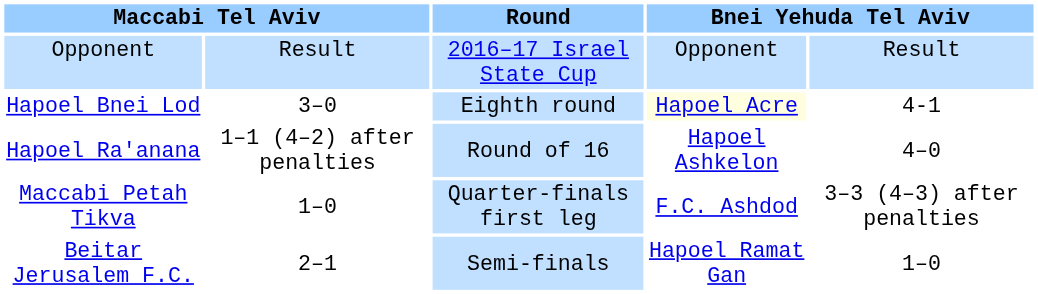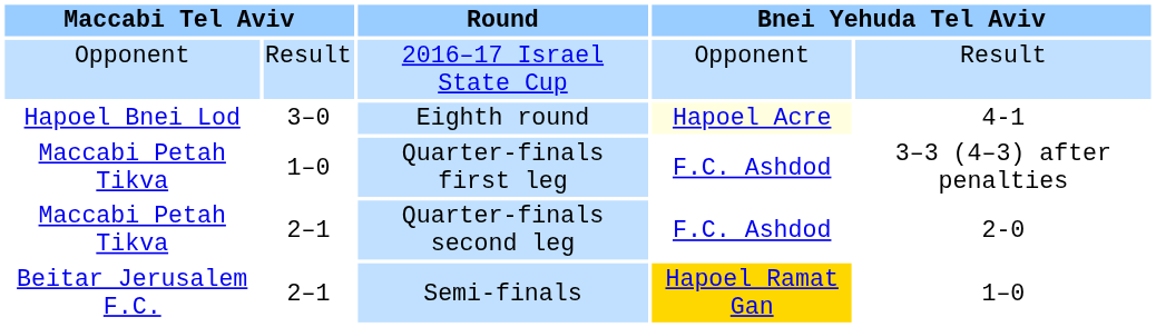 <table width="100%" style="text-align:center">
 <tr valign=top bgcolor=#99ccff>
 <th colspan=2 style="width:1*">Maccabi Tel Aviv</th>
 <th><strong>Round</strong></th>
 <th colspan=2 style="width:1*">Bnei Yehuda Tel Aviv</th>
 </tr>
 <tr valign=top bgcolor=#c1e0ff>
 <td>Opponent</td>
 <td>Result</td>
 <td bgcolor=#c1e0ff><a href='#'>2016–17 Israel State Cup</a></td>
 <td>Opponent</td>
 <td>Result</td>
 </tr>
 <tr>
 <td><a href='#'>Hapoel Bnei Lod</a></td>
 <td>3–0</td>
 <td bgcolor=#c1e0ff>Eighth round</td>
 <td style="background: lightyellow;"><a href='#'>Hapoel Acre</a></td>
 <td>4-1</td>
 </tr>
 <tr>
-<td><a href='#'>Hapoel Ra'anana</a></td>
-<td>1–1 (4–2) after penalties</td>
-<td bgcolor=#c1e0ff>Round of 16</td>
-<td><a href='#'>Hapoel Ashkelon</a></td>
-<td>4–0</td>
-</tr>
-<tr>
 <td><a href='#'>Maccabi Petah Tikva</a></td>
 <td>1–0</td>
 <td bgcolor=#c1e0ff>Quarter-finals first leg</td>
 <td><a href='#'>F.C. Ashdod</a></td>
 <td>3–3 (4–3) after penalties</td>
 </tr>
 <tr>
+<td><a href='#'>Maccabi Petah Tikva</a></td>
+<td>2–1</td>
+<td bgcolor=#c1e0ff>Quarter-finals second leg</td>
+<td><a href='#'>F.C. Ashdod</a></td>
+<td>2-0</td>
+</tr>
+<tr>
 <td><a href='#'>Beitar Jerusalem F.C.</a></td>
 <td>2–1</td>
 <td bgcolor=#c1e0ff>Semi-finals</td>
-<td><a href='#'>Hapoel Ramat Gan</a></td>
+<td style="background: gold;"><a href='#'>Hapoel Ramat Gan</a></td>
 <td>1–0</td>
 </tr>
 <tr>
 </tr>
 </table>
